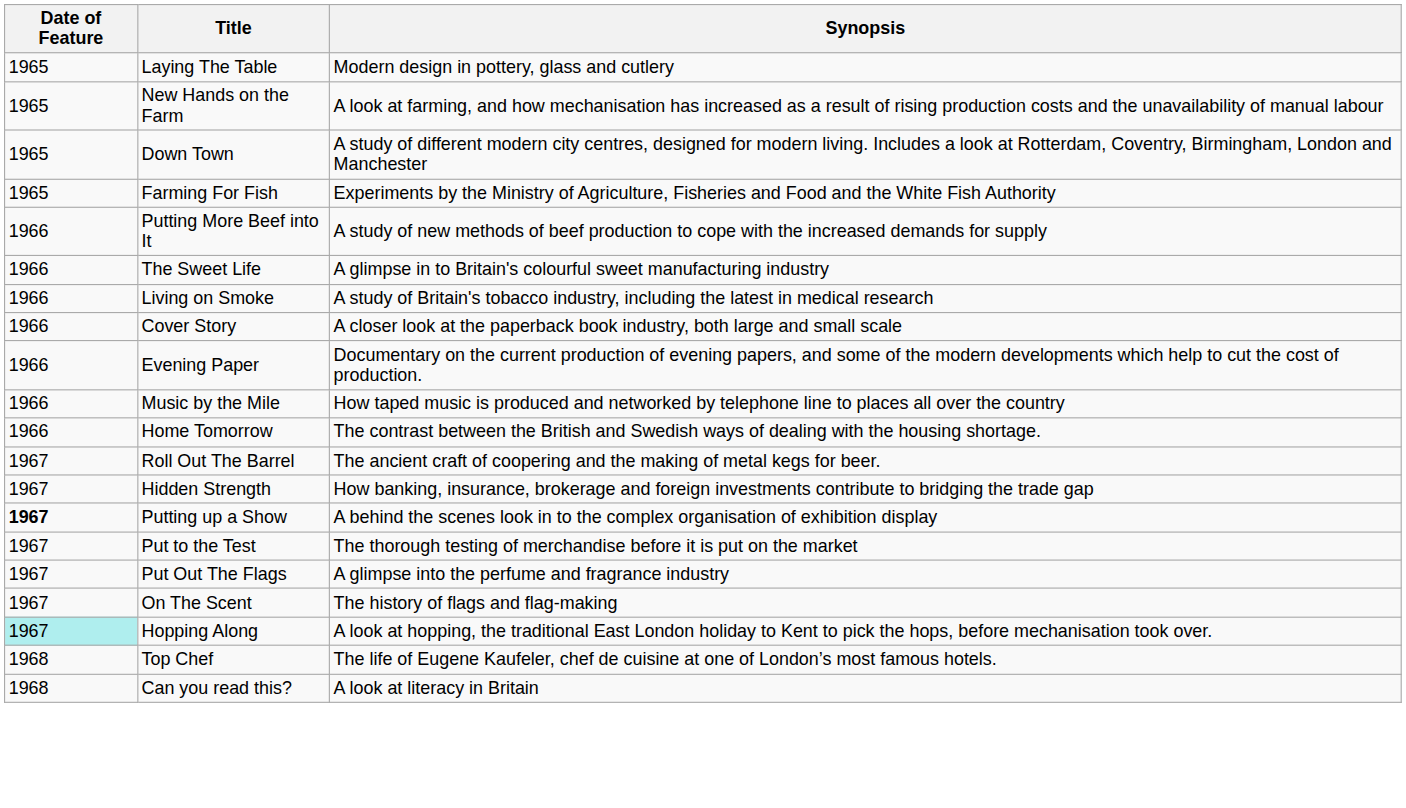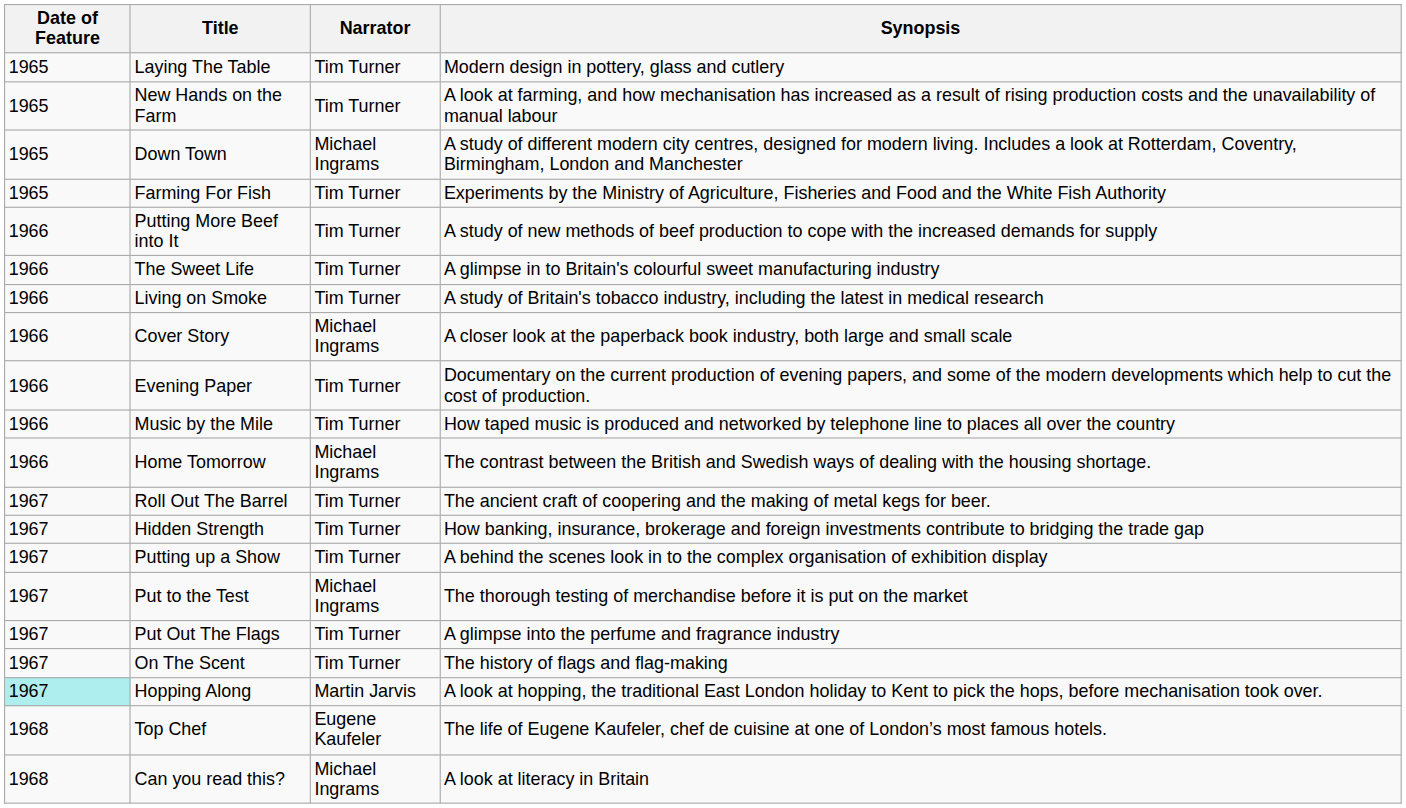 <table class="wikitable">
 <tr>
 <th>Date of Feature</th>
 <th>Title</th>
+<th>Narrator</th>
 <th>Synopsis</th>
 </tr>
 <tr>
 <td>1965</td>
 <td>Laying The Table</td>
+<td>Tim Turner</td>
 <td>Modern design in pottery, glass and cutlery</td>
 </tr>
 <tr>
 <td>1965</td>
 <td>New Hands on the Farm</td>
+<td>Tim Turner</td>
 <td>A look at farming, and how mechanisation has increased as a result of rising production costs and the unavailability of manual labour</td>
 </tr>
 <tr>
 <td>1965</td>
 <td>Down Town</td>
+<td>Michael Ingrams</td>
 <td>A study of different modern city centres, designed for modern living. Includes a look at Rotterdam, Coventry, Birmingham, London and Manchester</td>
 </tr>
 <tr>
 <td>1965</td>
 <td>Farming For Fish</td>
+<td>Tim Turner</td>
 <td>Experiments by the Ministry of Agriculture, Fisheries and Food and the White Fish Authority</td>
 </tr>
 <tr>
 <td>1966</td>
 <td>Putting More Beef into It</td>
+<td>Tim Turner</td>
 <td>A study of new methods of beef production to cope with the increased demands for supply</td>
 </tr>
 <tr>
 <td>1966</td>
 <td>The Sweet Life</td>
+<td>Tim Turner</td>
 <td>A glimpse in to Britain's colourful sweet manufacturing industry</td>
 </tr>
 <tr>
 <td>1966</td>
 <td>Living on Smoke</td>
+<td>Tim Turner</td>
 <td>A study of Britain's tobacco industry, including the latest in medical research</td>
 </tr>
 <tr>
 <td>1966</td>
 <td>Cover Story</td>
+<td>Michael Ingrams</td>
 <td>A closer look at the paperback book industry, both large and small scale</td>
 </tr>
 <tr>
 <td>1966</td>
 <td>Evening Paper</td>
+<td>Tim Turner</td>
 <td>Documentary on the current production of evening papers, and some of the modern developments which help to cut the cost of production.</td>
 </tr>
 <tr>
 <td>1966</td>
 <td>Music by the Mile</td>
+<td>Tim Turner</td>
 <td>How taped music is produced and networked by telephone line to places all over the country</td>
 </tr>
 <tr>
 <td>1966</td>
 <td>Home Tomorrow</td>
+<td>Michael Ingrams</td>
 <td>The contrast between the British and Swedish ways of dealing with the housing shortage.</td>
 </tr>
 <tr>
 <td>1967</td>
 <td>Roll Out The Barrel</td>
+<td>Tim Turner</td>
 <td>The ancient craft of coopering and the making of metal kegs for beer.</td>
 </tr>
 <tr>
 <td>1967</td>
 <td>Hidden Strength</td>
+<td>Tim Turner</td>
 <td>How banking, insurance, brokerage and foreign investments contribute to bridging the trade gap</td>
 </tr>
 <tr>
-<td><strong>1967</strong></td>
+<td>1967</td>
 <td>Putting up a Show</td>
+<td>Tim Turner</td>
 <td>A behind the scenes look in to the complex organisation of exhibition display</td>
 </tr>
 <tr>
 <td>1967</td>
 <td>Put to the Test</td>
+<td>Michael Ingrams</td>
 <td>The thorough testing of merchandise before it is put on the market</td>
 </tr>
 <tr>
 <td>1967</td>
 <td>Put Out The Flags</td>
+<td>Tim Turner</td>
 <td>A glimpse into the perfume and fragrance industry</td>
 </tr>
 <tr>
 <td>1967</td>
 <td>On The Scent</td>
+<td>Tim Turner</td>
 <td>The history of flags and flag-making</td>
 </tr>
 <tr>
 <td style="background: paleturquoise;">1967</td>
 <td>Hopping Along</td>
+<td>Martin Jarvis</td>
 <td>A look at hopping, the traditional East London holiday to Kent to pick the hops, before mechanisation took over.</td>
 </tr>
 <tr>
 <td>1968</td>
 <td>Top Chef</td>
+<td>Eugene Kaufeler</td>
 <td>The life of Eugene Kaufeler, chef de cuisine at one of London’s most famous hotels.</td>
 </tr>
 <tr>
 <td>1968</td>
 <td>Can you read this?</td>
+<td>Michael Ingrams</td>
 <td>A look at literacy in Britain</td>
 </tr>
 </table>
